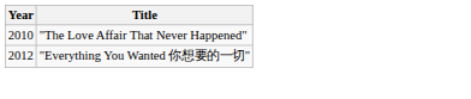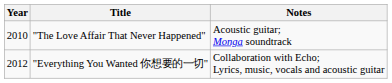 <table class="wikitable sortable">
 <tr>
 <th>Year</th>
 <th>Title</th>
+<th class="unsortable">Notes</th>
 </tr>
 <tr>
 <td>2010</td>
 <td>"The Love Affair That Never Happened"</td>
+<td>Acoustic guitar;<br><em><a href='#'>Monga</a></em> soundtrack</td>
 </tr>
 <tr>
 <td>2012</td>
 <td>"Everything You Wanted 你想要的一切"</td>
+<td>Collaboration with Echo;<br>Lyrics, music, vocals and acoustic guitar</td>
 </tr>
 </table>
